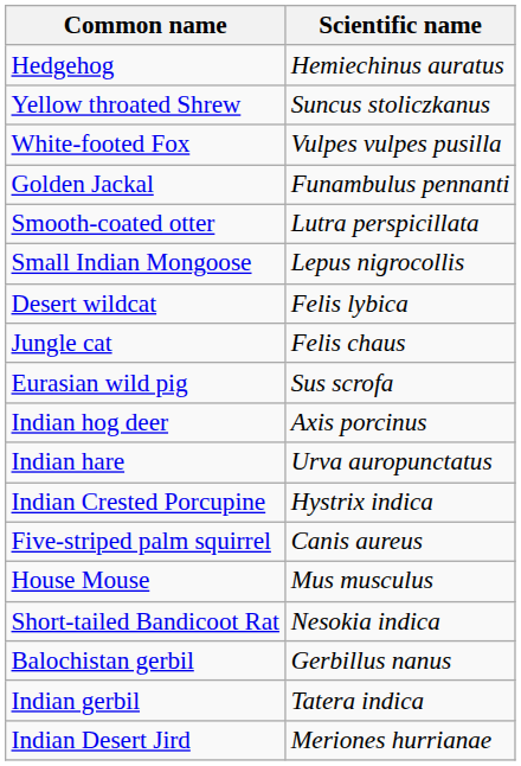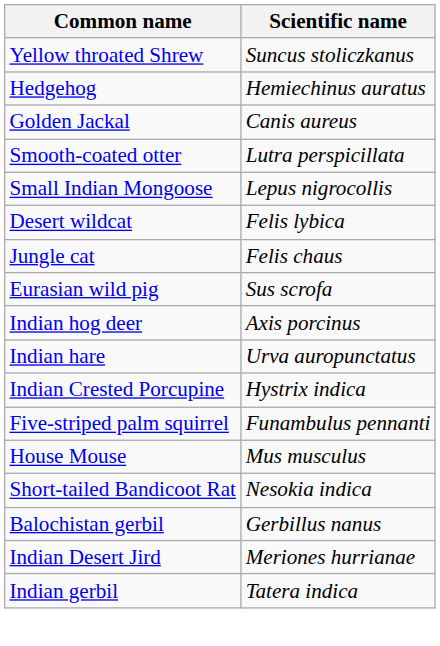 <table class="wikitable sortable">
 <tr>
 <th align=center>Common name</th>
 <th align=center>Scientific name</th>
 </tr>
 <tr>
+<td><a href='#'>Yellow throated Shrew</a></td>
+<td><em>Suncus stoliczkanus</em></td>
+</tr>
+<tr>
 <td><a href='#'>Hedgehog</a></td>
 <td><em>Hemiechinus auratus</em></td>
 </tr>
 <tr>
-<td><a href='#'>Yellow throated Shrew</a></td>
-<td><em>Suncus stoliczkanus</em></td>
-</tr>
-<tr>
-<td><a href='#'>White-footed Fox</a></td>
-<td><em>Vulpes vulpes pusilla</em></td>
-</tr>
-<tr>
 <td><a href='#'>Golden Jackal</a></td>
-<td><em>Funambulus pennanti</em></td>
+<td><em>Canis aureus</em></td>
 </tr>
 <tr>
 <td><a href='#'>Smooth-coated otter</a></td>
 <td><em>Lutra perspicillata</em></td>
 </tr>
 <tr>
 <td><a href='#'>Small Indian Mongoose</a></td>
 <td><em>Lepus nigrocollis</em></td>
 </tr>
 <tr>
 <td><a href='#'>Desert wildcat</a></td>
 <td><em>Felis lybica</em></td>
 </tr>
 <tr>
 <td><a href='#'>Jungle cat</a></td>
 <td><em>Felis chaus</em></td>
 </tr>
 <tr>
 <td><a href='#'>Eurasian wild pig</a></td>
 <td><em>Sus scrofa</em></td>
 </tr>
 <tr>
 <td><a href='#'>Indian hog deer</a></td>
 <td><em>Axis porcinus</em></td>
 </tr>
 <tr>
 <td><a href='#'>Indian hare</a></td>
 <td><em>Urva auropunctatus</em></td>
 </tr>
 <tr>
 <td><a href='#'>Indian Crested Porcupine</a></td>
 <td><em>Hystrix indica</em></td>
 </tr>
 <tr>
 <td><a href='#'>Five-striped palm squirrel</a></td>
-<td><em>Canis aureus</em></td>
+<td><em>Funambulus pennanti</em></td>
 </tr>
 <tr>
 <td><a href='#'>House Mouse</a></td>
 <td><em>Mus musculus</em></td>
 </tr>
 <tr>
 <td><a href='#'>Short-tailed Bandicoot Rat</a></td>
 <td><em>Nesokia indica</em></td>
 </tr>
 <tr>
 <td><a href='#'>Balochistan gerbil</a></td>
 <td><em>Gerbillus nanus</em></td>
 </tr>
 <tr>
+<td><a href='#'>Indian Desert Jird</a></td>
+<td><em>Meriones hurrianae</em></td>
+</tr>
+<tr>
 <td><a href='#'>Indian gerbil</a></td>
 <td><em>Tatera indica</em></td>
 </tr>
-<tr>
-<td><a href='#'>Indian Desert Jird</a></td>
-<td><em>Meriones hurrianae</em></td>
-</tr>
 </table>
